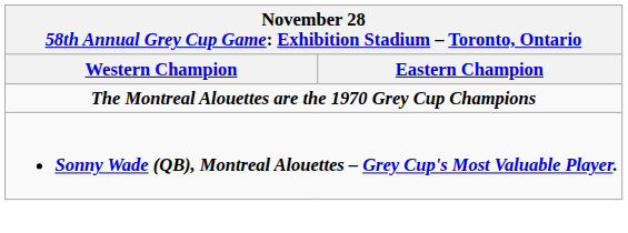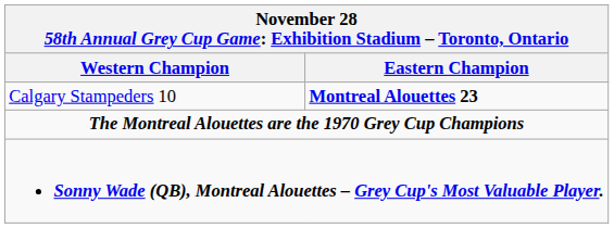 <table class="wikitable">
 <tr>
 <th colspan="2">November 28<br><a href='#'><em>58th Annual Grey Cup Game</em></a>: <a href='#'>Exhibition Stadium</a> – <a href='#'>Toronto, Ontario</a></th>
 </tr>
 <tr>
 <th><a href='#'>Western Champion</a></th>
 <th><a href='#'>Eastern Champion</a></th>
 </tr>
 <tr>
+<td><a href='#'>Calgary Stampeders</a> 10</td>
+<td><strong><a href='#'>Montreal Alouettes</a> 23</strong></td>
+</tr>
+<tr>
 <td colspan="2" align="center"><strong><em>The Montreal Alouettes are the 1970 Grey Cup Champions</em></strong></td>
 </tr>
 <tr>
 <td colspan="2" align="center"><br><ul><li><strong><em><a href='#'>Sonny Wade</a> (QB), Montreal Alouettes – <a href='#'>Grey Cup's Most Valuable Player</a>.</em></strong></li></ul></td>
 </tr>
 </table>
